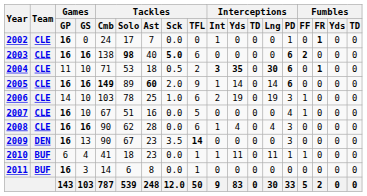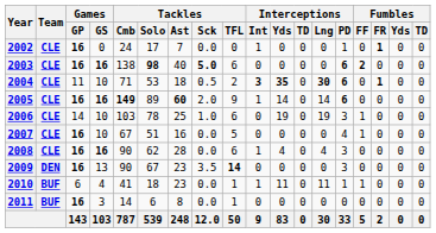 <table class="wikitable" style="text-align:center">
 <tr>
 <th rowspan="2">Year</th>
 <th rowspan="2">Team</th>
 <th colspan="2">Games</th>
 <th colspan="5">Tackles</th>
 <th colspan="5">Interceptions</th>
 <th colspan="4">Fumbles</th>
 </tr>
 <tr>
 <th>GP</th>
 <th>GS</th>
 <th>Cmb</th>
 <th>Solo</th>
 <th>Ast</th>
 <th>Sck</th>
 <th>TFL</th>
 <th>Int</th>
 <th>Yds</th>
 <th>TD</th>
 <th>Lng</th>
 <th>PD</th>
 <th>FF</th>
 <th>FR</th>
 <th>Yds</th>
 <th>TD</th>
 </tr>
 <tr>
 <th><a href='#'>2002</a></th>
 <th><a href='#'>CLE</a></th>
 <td><strong>16</strong></td>
 <td>0</td>
 <td>24</td>
 <td>17</td>
 <td>7</td>
 <td>0.0</td>
 <td>0</td>
 <td>1</td>
 <td>0</td>
 <td>0</td>
 <td>0</td>
 <td>1</td>
 <td>0</td>
 <td><strong>1</strong></td>
 <td>0</td>
 <td>0</td>
 </tr>
 <tr>
 <th><a href='#'>2003</a></th>
 <th><a href='#'>CLE</a></th>
 <td><strong>16</strong></td>
 <td><strong>16</strong></td>
 <td>138</td>
 <td><strong>98</strong></td>
 <td>40</td>
 <td><strong>5.0</strong></td>
 <td>6</td>
 <td>0</td>
 <td>0</td>
 <td>0</td>
 <td>0</td>
 <td><strong>6</strong></td>
 <td><strong>2</strong></td>
 <td>0</td>
 <td>0</td>
 <td>0</td>
 </tr>
 <tr>
 <th><a href='#'>2004</a></th>
 <th><a href='#'>CLE</a></th>
 <td>11</td>
 <td>10</td>
 <td>71</td>
 <td>53</td>
 <td>18</td>
 <td>0.5</td>
 <td>2</td>
 <td><strong>3</strong></td>
 <td><strong>35</strong></td>
 <td>0</td>
 <td><strong>30</strong></td>
 <td><strong>6</strong></td>
 <td>0</td>
 <td><strong>1</strong></td>
 <td>0</td>
 <td>0</td>
 </tr>
 <tr>
 <th><a href='#'>2005</a></th>
 <th><a href='#'>CLE</a></th>
 <td><strong>16</strong></td>
 <td><strong>16</strong></td>
 <td><strong>149</strong></td>
 <td>89</td>
 <td><strong>60</strong></td>
 <td>2.0</td>
 <td>9</td>
 <td>1</td>
 <td>14</td>
 <td>0</td>
 <td>14</td>
 <td><strong>6</strong></td>
 <td>0</td>
 <td>0</td>
 <td>0</td>
 <td>0</td>
 </tr>
 <tr>
 <th><a href='#'>2006</a></th>
 <th><a href='#'>CLE</a></th>
 <td>14</td>
 <td>10</td>
 <td>103</td>
 <td>78</td>
 <td>25</td>
 <td>1.0</td>
 <td>6</td>
-<td>2</td>
+<td>0</td>
 <td>19</td>
 <td>0</td>
 <td>19</td>
 <td>3</td>
 <td>1</td>
 <td>0</td>
 <td>0</td>
 <td>0</td>
 </tr>
 <tr>
 <th><a href='#'>2007</a></th>
 <th><a href='#'>CLE</a></th>
 <td><strong>16</strong></td>
 <td>10</td>
 <td>67</td>
 <td>51</td>
 <td>16</td>
 <td>0.0</td>
 <td>5</td>
 <td>0</td>
 <td>0</td>
 <td>0</td>
 <td>0</td>
 <td>4</td>
 <td>1</td>
 <td>0</td>
 <td>0</td>
 <td>0</td>
 </tr>
 <tr>
 <th><a href='#'>2008</a></th>
 <th><a href='#'>CLE</a></th>
 <td><strong>16</strong></td>
 <td><strong>16</strong></td>
 <td>90</td>
 <td>62</td>
 <td>28</td>
 <td>0.0</td>
 <td>6</td>
 <td>1</td>
 <td>4</td>
 <td>0</td>
 <td>4</td>
 <td>3</td>
 <td>0</td>
 <td>0</td>
 <td>0</td>
 <td>0</td>
 </tr>
 <tr>
 <th><a href='#'>2009</a></th>
 <th><a href='#'>DEN</a></th>
 <td><strong>16</strong></td>
 <td>13</td>
 <td>90</td>
 <td>67</td>
 <td>23</td>
 <td>3.5</td>
 <td><strong>14</strong></td>
 <td>0</td>
 <td>0</td>
 <td>0</td>
 <td>0</td>
 <td>3</td>
 <td>0</td>
 <td>0</td>
 <td>0</td>
 <td>0</td>
 </tr>
 <tr>
 <th><a href='#'>2010</a></th>
 <th><a href='#'>BUF</a></th>
 <td>6</td>
 <td>4</td>
 <td>41</td>
 <td>18</td>
 <td>23</td>
 <td>0.0</td>
 <td>1</td>
 <td>1</td>
 <td>11</td>
 <td>0</td>
 <td>11</td>
 <td>1</td>
 <td>1</td>
 <td>0</td>
 <td>0</td>
 <td>0</td>
 </tr>
 <tr>
 <th><a href='#'>2011</a></th>
 <th><a href='#'>BUF</a></th>
 <td><strong>16</strong></td>
 <td>3</td>
 <td>14</td>
 <td>6</td>
 <td>8</td>
 <td>0.0</td>
 <td>1</td>
 <td>0</td>
 <td>0</td>
 <td>0</td>
 <td>0</td>
 <td>0</td>
 <td>0</td>
 <td>0</td>
 <td>0</td>
 <td>0</td>
 </tr>
 <tr>
 <th colspan="2"></th>
 <th>143</th>
 <th>103</th>
 <th>787</th>
 <th>539</th>
 <th>248</th>
 <th>12.0</th>
 <th>50</th>
 <th>9</th>
 <th>83</th>
 <th>0</th>
 <th>30</th>
 <th>33</th>
 <th>5</th>
 <th>2</th>
 <th>0</th>
 <th>0</th>
 </tr>
 </table>
